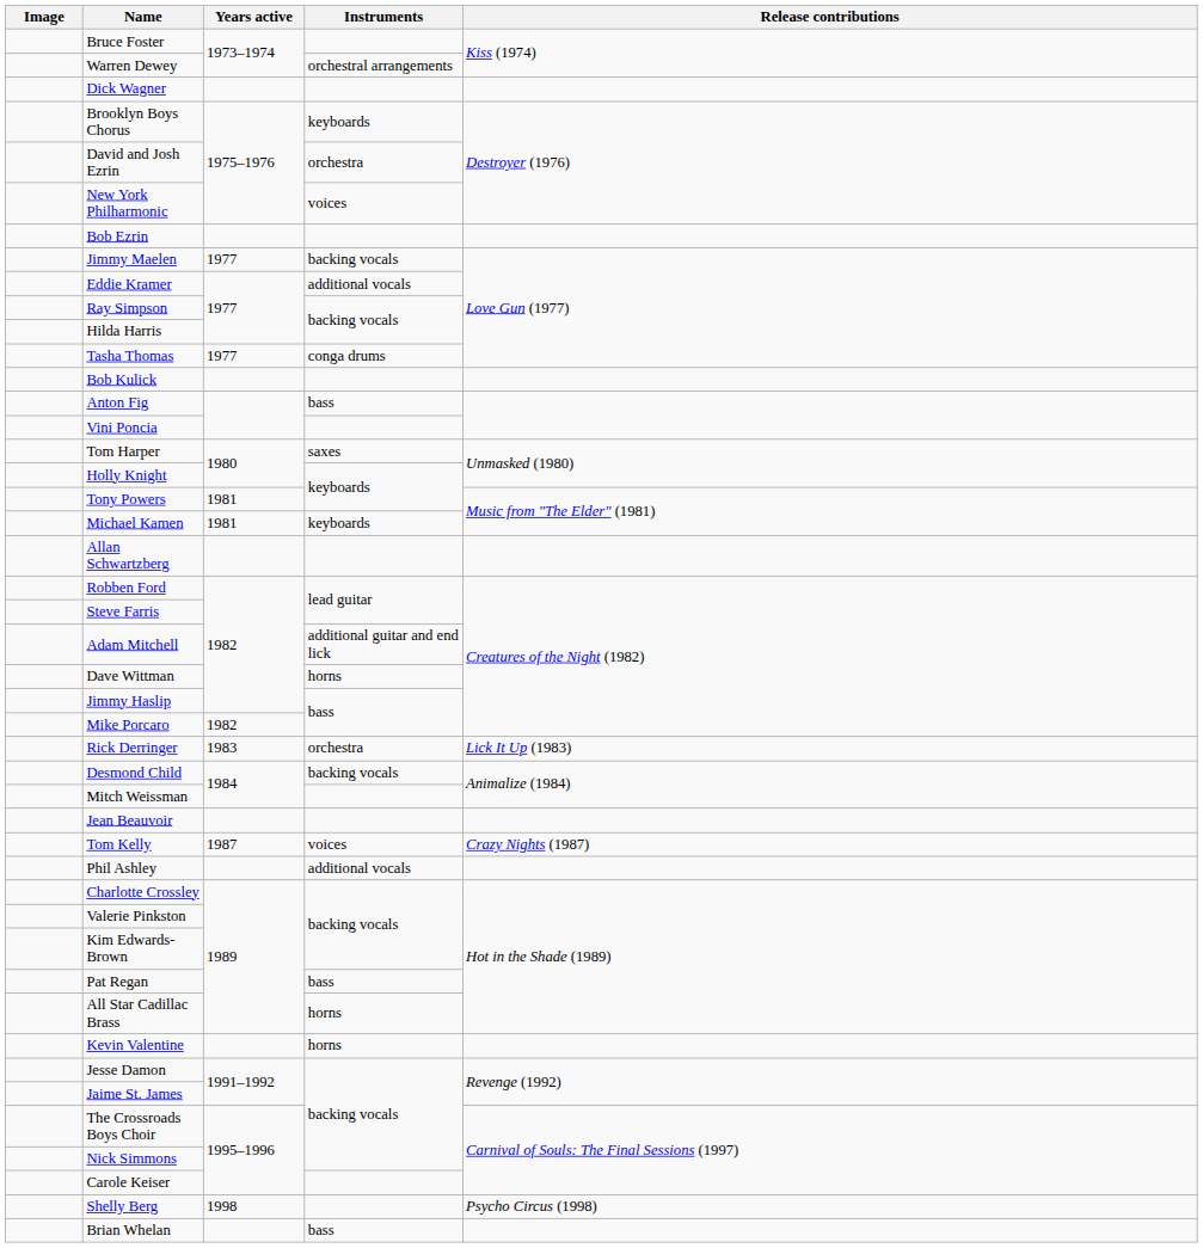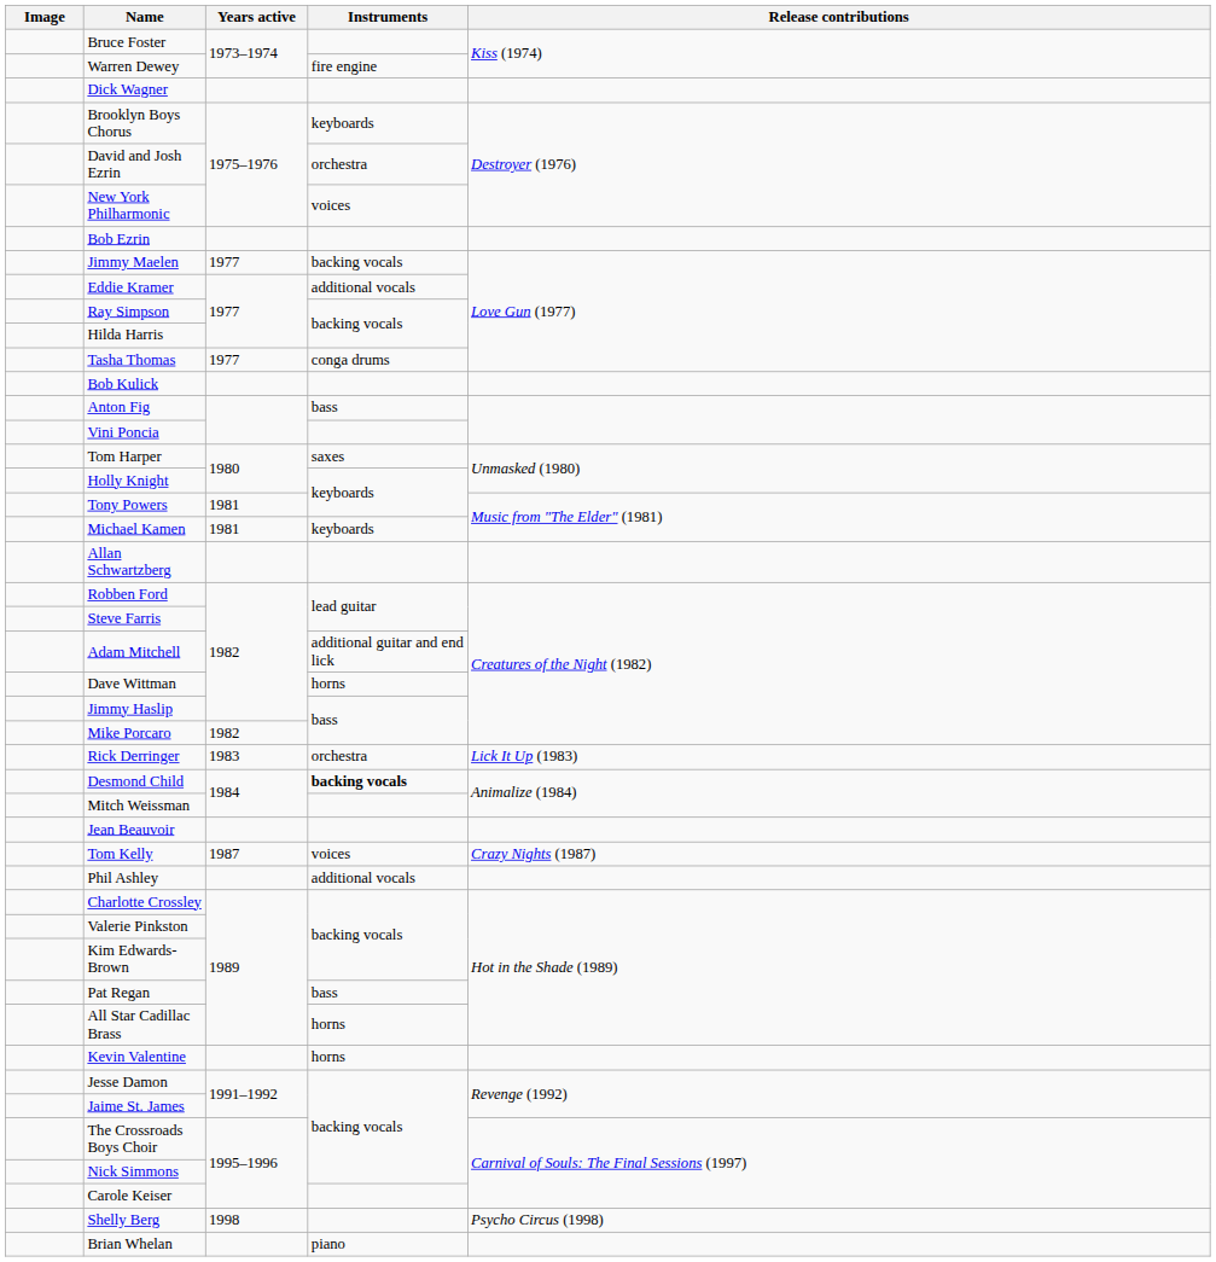 <table class="wikitable" width="100%">
 <tr>
 <th width="75">Image</th>
 <th width="120">Name</th>
 <th width="100">Years active</th>
 <th width="160">Instruments</th>
 <th>Release contributions</th>
 </tr>
 <tr>
 <td></td>
 <td>Bruce Foster</td>
 <td rowspan="2">1973–1974</td>
 <td></td>
 <td rowspan="2"><em><a href='#'>Kiss</a></em> (1974)</td>
 </tr>
 <tr>
 <td></td>
 <td>Warren Dewey</td>
-<td>orchestral arrangements</td>
+<td>fire engine</td>
 </tr>
 <tr>
 <td></td>
 <td><a href='#'>Dick Wagner</a></td>
 <td></td>
 <td></td>
 <td></td>
 </tr>
 <tr>
 <td></td>
 <td>Brooklyn Boys Chorus</td>
 <td rowspan="3">1975–1976</td>
 <td>keyboards</td>
 <td rowspan="3"><em><a href='#'>Destroyer</a></em> (1976)</td>
 </tr>
 <tr>
 <td></td>
 <td>David and Josh Ezrin</td>
 <td>orchestra</td>
 </tr>
 <tr>
 <td></td>
 <td><a href='#'>New York Philharmonic</a></td>
 <td>voices</td>
 </tr>
 <tr>
 <td></td>
 <td><a href='#'>Bob Ezrin</a></td>
 <td></td>
 <td></td>
 <td></td>
 </tr>
 <tr>
 <td></td>
 <td><a href='#'>Jimmy Maelen</a></td>
 <td>1977 </td>
 <td>backing vocals</td>
 <td rowspan="5"><em><a href='#'>Love Gun</a></em> (1977)</td>
 </tr>
 <tr>
 <td></td>
 <td><a href='#'>Eddie Kramer</a></td>
 <td rowspan="3">1977</td>
 <td>additional vocals</td>
 </tr>
 <tr>
 <td></td>
 <td><a href='#'>Ray Simpson</a></td>
 <td rowspan="2">backing vocals</td>
 </tr>
 <tr>
 <td></td>
 <td>Hilda Harris</td>
 </tr>
 <tr>
 <td></td>
 <td><a href='#'>Tasha Thomas</a></td>
 <td>1977 </td>
 <td>conga drums</td>
 </tr>
 <tr>
 <td></td>
 <td><a href='#'>Bob Kulick</a></td>
 <td></td>
 <td></td>
 <td></td>
 </tr>
 <tr>
 <td></td>
 <td><a href='#'>Anton Fig</a></td>
 <td rowspan="2"></td>
 <td>bass</td>
 <td rowspan="2"></td>
 </tr>
 <tr>
 <td></td>
 <td><a href='#'>Vini Poncia</a></td>
 <td></td>
 </tr>
 <tr>
 <td></td>
 <td>Tom Harper</td>
 <td rowspan="2">1980</td>
 <td>saxes</td>
 <td rowspan="2"><em>Unmasked</em> (1980)</td>
 </tr>
 <tr>
 <td></td>
 <td><a href='#'>Holly Knight</a></td>
 <td rowspan="2">keyboards</td>
 </tr>
 <tr>
 <td></td>
 <td><a href='#'>Tony Powers</a></td>
 <td>1981</td>
 <td rowspan="2"><em><a href='#'>Music from "The Elder"</a></em> (1981)</td>
 </tr>
 <tr>
 <td></td>
 <td><a href='#'>Michael Kamen</a></td>
 <td>1981 </td>
 <td>keyboards</td>
 </tr>
 <tr>
 <td></td>
 <td><a href='#'>Allan Schwartzberg</a></td>
 <td></td>
 <td></td>
 <td></td>
 </tr>
 <tr>
 <td></td>
 <td><a href='#'>Robben Ford</a></td>
 <td rowspan="5">1982</td>
 <td rowspan="2">lead guitar</td>
 <td rowspan="6"><em><a href='#'>Creatures of the Night</a></em> (1982)</td>
 </tr>
 <tr>
 <td></td>
 <td><a href='#'>Steve Farris</a></td>
 </tr>
 <tr>
 <td></td>
 <td><a href='#'>Adam Mitchell</a></td>
 <td>additional guitar and end lick</td>
 </tr>
 <tr>
 <td></td>
 <td>Dave Wittman</td>
 <td>horns</td>
 </tr>
 <tr>
 <td></td>
 <td><a href='#'>Jimmy Haslip</a></td>
 <td rowspan="2">bass</td>
 </tr>
 <tr>
 <td></td>
 <td><a href='#'>Mike Porcaro</a></td>
 <td>1982 </td>
 </tr>
 <tr>
 <td></td>
 <td><a href='#'>Rick Derringer</a></td>
 <td>1983</td>
 <td>orchestra</td>
 <td><em><a href='#'>Lick It Up</a></em> (1983)</td>
 </tr>
 <tr>
 <td></td>
 <td><a href='#'>Desmond Child</a></td>
 <td rowspan="2">1984</td>
-<td>backing vocals</td>
+<td><strong>backing vocals</strong></td>
 <td rowspan="2"><em>Animalize</em> (1984)</td>
 </tr>
 <tr>
 <td></td>
 <td>Mitch Weissman</td>
 <td></td>
 </tr>
 <tr>
 <td></td>
 <td><a href='#'>Jean Beauvoir</a></td>
 <td></td>
 <td></td>
 <td></td>
 </tr>
 <tr>
 <td></td>
 <td><a href='#'>Tom Kelly</a></td>
 <td>1987</td>
 <td>voices</td>
 <td><em><a href='#'>Crazy Nights</a></em> (1987)</td>
 </tr>
 <tr>
 <td></td>
 <td>Phil Ashley</td>
 <td> </td>
 <td>additional vocals</td>
 <td></td>
 </tr>
 <tr>
 <td></td>
 <td><a href='#'>Charlotte Crossley</a></td>
 <td rowspan="5">1989</td>
 <td rowspan="3">backing vocals</td>
 <td rowspan="5"><em>Hot in the Shade</em> (1989)</td>
 </tr>
 <tr>
 <td></td>
 <td>Valerie Pinkston</td>
 </tr>
 <tr>
 <td></td>
 <td>Kim Edwards-Brown</td>
 </tr>
 <tr>
 <td></td>
 <td>Pat Regan</td>
 <td>bass</td>
 </tr>
 <tr>
 <td></td>
 <td>All Star Cadillac Brass</td>
 <td>horns</td>
 </tr>
 <tr>
 <td></td>
 <td><a href='#'>Kevin Valentine</a></td>
 <td></td>
 <td>horns</td>
 <td></td>
 </tr>
 <tr>
 <td></td>
 <td>Jesse Damon</td>
 <td rowspan="2">1991–1992</td>
 <td rowspan="4">backing vocals</td>
 <td rowspan="2"><em>Revenge</em> (1992)</td>
 </tr>
 <tr>
 <td></td>
 <td><a href='#'>Jaime St. James</a></td>
 </tr>
 <tr>
 <td></td>
 <td>The Crossroads Boys Choir</td>
 <td rowspan="3">1995–1996</td>
 <td rowspan="3"><em><a href='#'>Carnival of Souls: The Final Sessions</a></em> (1997)</td>
 </tr>
 <tr>
 <td></td>
 <td><a href='#'>Nick Simmons</a></td>
 </tr>
 <tr>
 <td></td>
 <td>Carole Keiser</td>
 <td></td>
 </tr>
 <tr>
 <td></td>
 <td><a href='#'>Shelly Berg</a></td>
 <td>1998</td>
 <td></td>
 <td><em>Psycho Circus</em> (1998)</td>
 </tr>
 <tr>
 <td></td>
 <td>Brian Whelan</td>
 <td></td>
-<td>bass</td>
+<td>piano</td>
 <td></td>
 </tr>
 </table>
